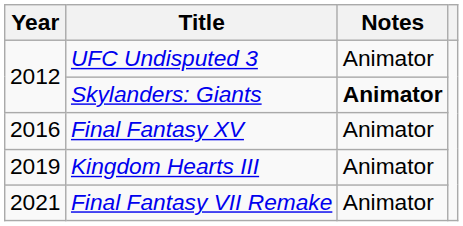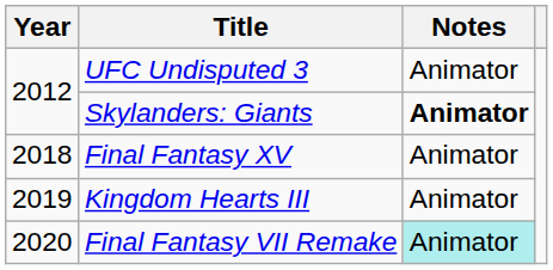 <table class="wikitable">
 <tr>
 <th>Year</th>
 <th>Title</th>
 <th>Notes</th>
 <th></th>
 </tr>
 <tr>
 <td rowspan="2">2012</td>
 <td><em><a href='#'>UFC Undisputed 3</a></em></td>
 <td>Animator</td>
 <td rowspan="5"></td>
 </tr>
 <tr>
 <td><em><a href='#'>Skylanders: Giants</a></em></td>
 <td><strong>Animator</strong></td>
 </tr>
 <tr>
-<td>2016</td>
+<td>2018</td>
 <td><em><a href='#'>Final Fantasy XV</a></em></td>
 <td>Animator</td>
 </tr>
 <tr>
 <td>2019</td>
 <td><em><a href='#'>Kingdom Hearts III</a></em></td>
 <td>Animator</td>
 </tr>
 <tr>
-<td>2021</td>
+<td>2020</td>
 <td><em><a href='#'>Final Fantasy VII Remake</a></em></td>
-<td>Animator</td>
+<td style="background: paleturquoise;">Animator</td>
 </tr>
 </table>
